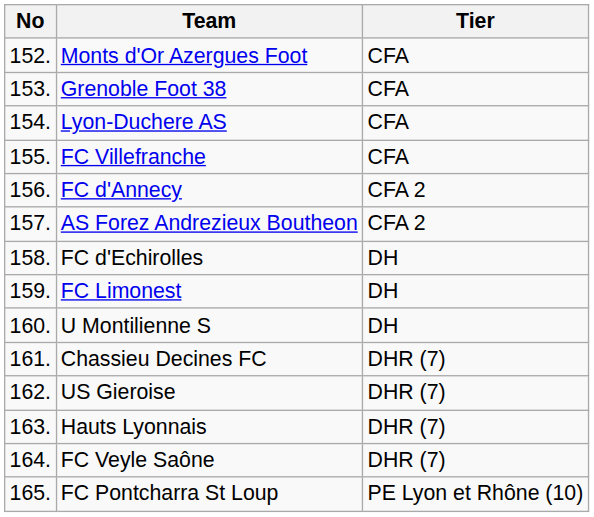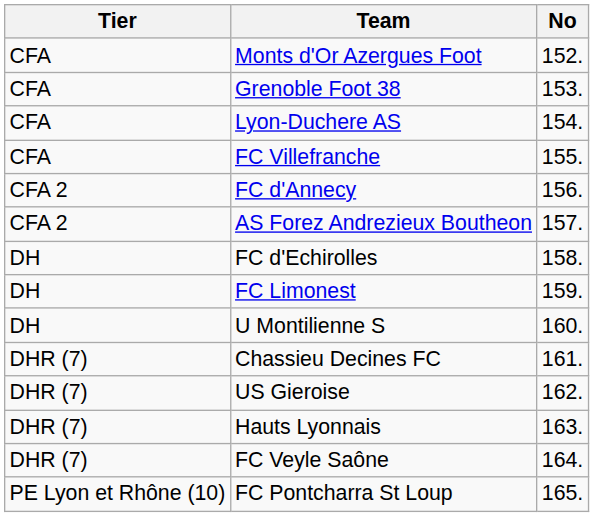 <table class="wikitable" style="text-align: left">
 <tr>
+<th>Tier</th>
+<th>Team</th>
 <th>No</th>
-<th>Team</th>
-<th>Tier</th>
 </tr>
 <tr>
+<td>CFA</td>
+<td><a href='#'>Monts d'Or Azergues Foot</a></td>
 <td>152.</td>
-<td><a href='#'>Monts d'Or Azergues Foot</a></td>
-<td>CFA</td>
 </tr>
 <tr>
+<td>CFA</td>
+<td><a href='#'>Grenoble Foot 38</a></td>
 <td>153.</td>
-<td><a href='#'>Grenoble Foot 38</a></td>
-<td>CFA</td>
 </tr>
 <tr>
+<td>CFA</td>
+<td><a href='#'>Lyon-Duchere AS</a></td>
 <td>154.</td>
-<td><a href='#'>Lyon-Duchere AS</a></td>
-<td>CFA</td>
 </tr>
 <tr>
+<td>CFA</td>
+<td><a href='#'>FC Villefranche</a></td>
 <td>155.</td>
-<td><a href='#'>FC Villefranche</a></td>
-<td>CFA</td>
 </tr>
 <tr>
+<td>CFA 2</td>
+<td><a href='#'>FC d'Annecy</a></td>
 <td>156.</td>
-<td><a href='#'>FC d'Annecy</a></td>
-<td>CFA 2</td>
 </tr>
 <tr>
+<td>CFA 2</td>
+<td><a href='#'>AS Forez Andrezieux Boutheon</a></td>
 <td>157.</td>
-<td><a href='#'>AS Forez Andrezieux Boutheon</a></td>
-<td>CFA 2</td>
 </tr>
 <tr>
+<td>DH</td>
+<td>FC d'Echirolles</td>
 <td>158.</td>
-<td>FC d'Echirolles</td>
-<td>DH</td>
 </tr>
 <tr>
+<td>DH</td>
+<td><a href='#'>FC Limonest</a></td>
 <td>159.</td>
-<td><a href='#'>FC Limonest</a></td>
-<td>DH</td>
 </tr>
 <tr>
+<td>DH</td>
+<td>U Montilienne S</td>
 <td>160.</td>
-<td>U Montilienne S</td>
-<td>DH</td>
 </tr>
 <tr>
+<td>DHR (7)</td>
+<td>Chassieu Decines FC</td>
 <td>161.</td>
-<td>Chassieu Decines FC</td>
-<td>DHR (7)</td>
 </tr>
 <tr>
+<td>DHR (7)</td>
+<td>US Gieroise</td>
 <td>162.</td>
-<td>US Gieroise</td>
-<td>DHR (7)</td>
 </tr>
 <tr>
+<td>DHR (7)</td>
+<td>Hauts Lyonnais</td>
 <td>163.</td>
-<td>Hauts Lyonnais</td>
-<td>DHR (7)</td>
 </tr>
 <tr>
+<td>DHR (7)</td>
+<td>FC Veyle Saône</td>
 <td>164.</td>
-<td>FC Veyle Saône</td>
-<td>DHR (7)</td>
 </tr>
 <tr>
+<td>PE Lyon et Rhône (10)</td>
+<td>FC Pontcharra St Loup</td>
 <td>165.</td>
-<td>FC Pontcharra St Loup</td>
-<td>PE Lyon et Rhône (10)</td>
 </tr>
 </table>
